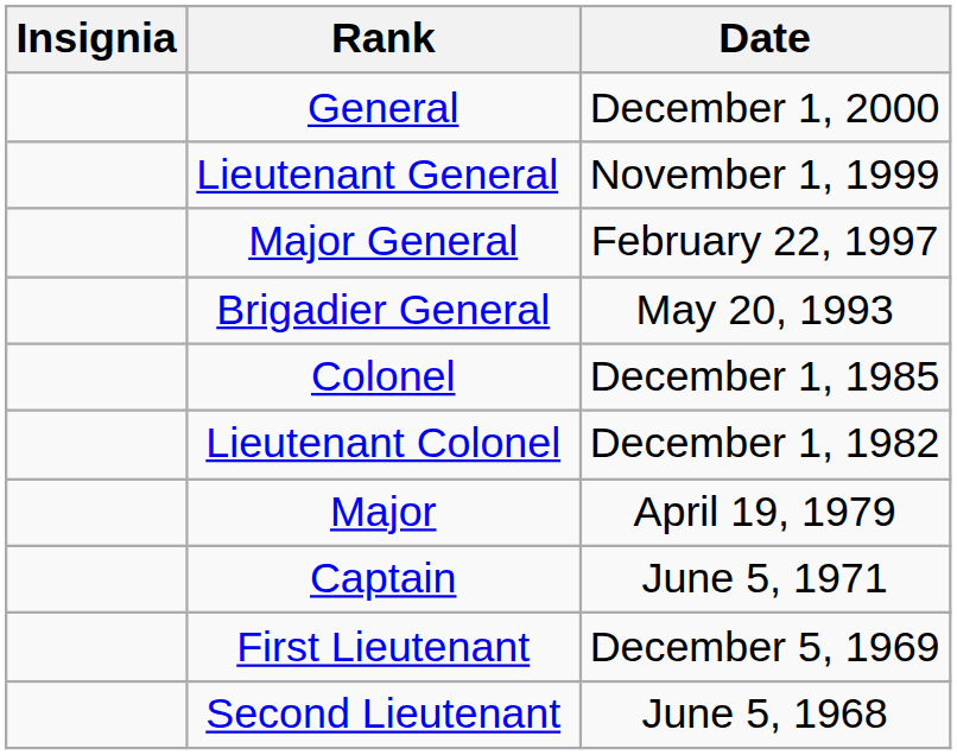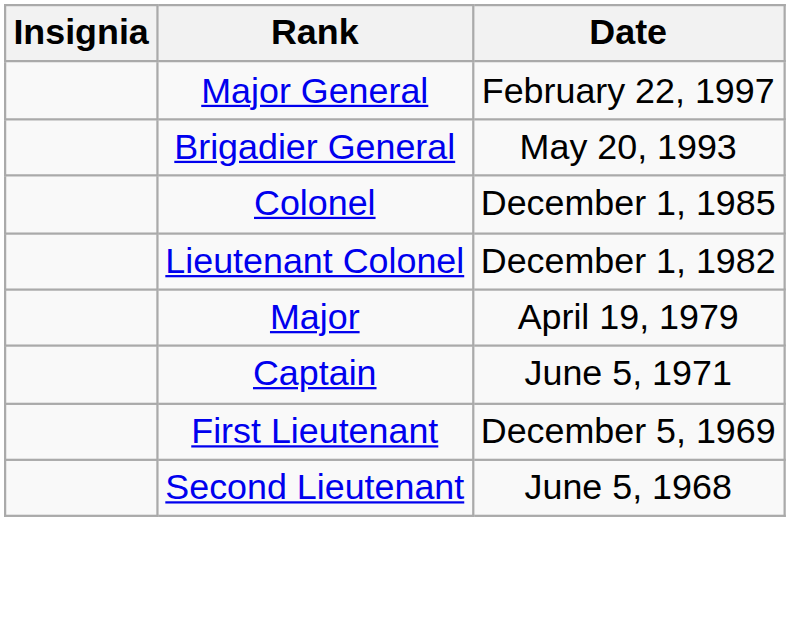 <table class="wikitable">
 <tr>
 <th>Insignia</th>
 <th>Rank</th>
 <th>Date</th>
-</tr>
-<tr style="text-align:center;">
-<td></td>
-<td><a href='#'>General</a></td>
-<td>December 1, 2000</td>
-</tr>
-<tr style="text-align:center;">
-<td></td>
-<td><a href='#'>Lieutenant General</a> </td>
-<td>November 1, 1999</td>
 </tr>
 <tr style="text-align:center;">
 <td></td>
 <td><a href='#'>Major General</a></td>
 <td>February 22, 1997</td>
 </tr>
 <tr style="text-align:center;">
 <td></td>
 <td><a href='#'>Brigadier General</a></td>
 <td>May 20, 1993</td>
 </tr>
 <tr style="text-align:center;">
 <td></td>
 <td><a href='#'>Colonel</a></td>
 <td>December 1, 1985</td>
 </tr>
 <tr style="text-align:center;">
 <td></td>
 <td><a href='#'>Lieutenant Colonel</a></td>
 <td>December 1, 1982</td>
 </tr>
 <tr style="text-align:center;">
 <td></td>
 <td><a href='#'>Major</a></td>
 <td>April 19, 1979</td>
 </tr>
 <tr style="text-align:center;">
 <td></td>
 <td><a href='#'>Captain</a></td>
 <td>June 5, 1971</td>
 </tr>
 <tr style="text-align:center;">
 <td></td>
 <td><a href='#'>First Lieutenant</a></td>
 <td>December 5, 1969</td>
 </tr>
 <tr style="text-align:center;">
 <td></td>
 <td><a href='#'>Second Lieutenant</a></td>
 <td>June 5, 1968</td>
 </tr>
 </table>
